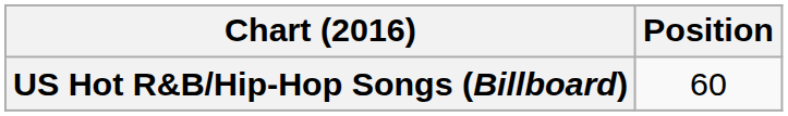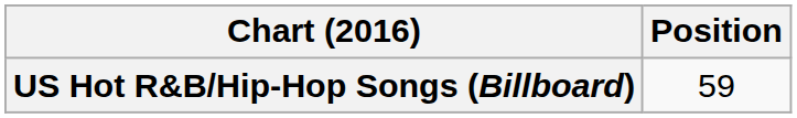 <table class="wikitable plainrowheaders" style="text-align:center">
 <tr>
 <th>Chart (2016)</th>
 <th>Position</th>
 </tr>
 <tr>
 <th scope="row">US Hot R&B/Hip-Hop Songs (<em>Billboard</em>)</th>
-<td>60</td>
+<td>59</td>
 </tr>
 </table>
